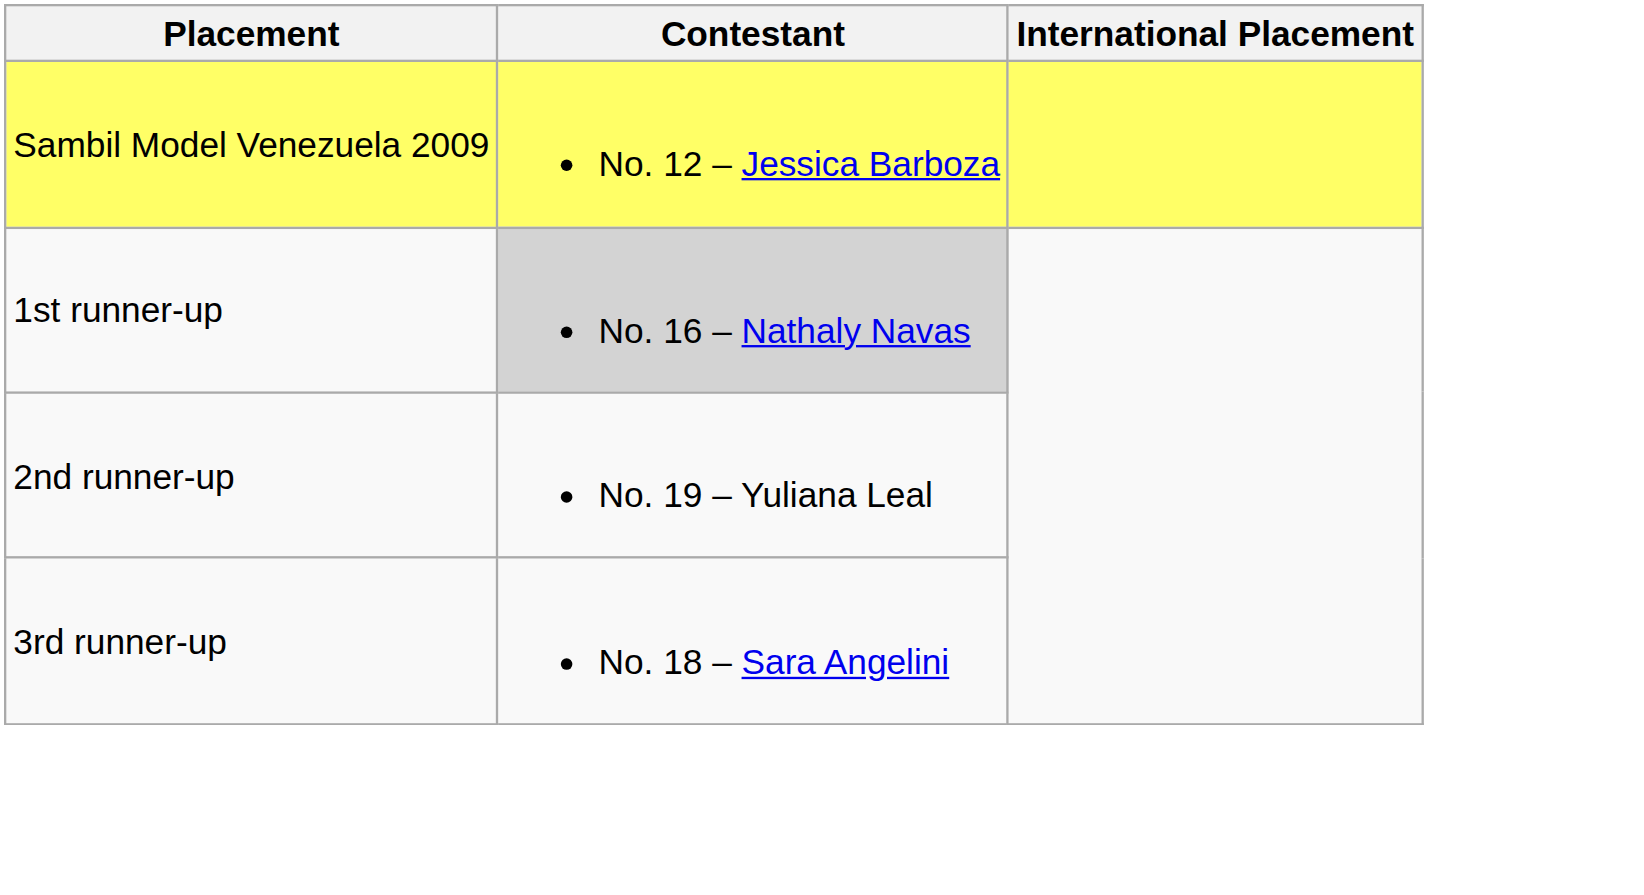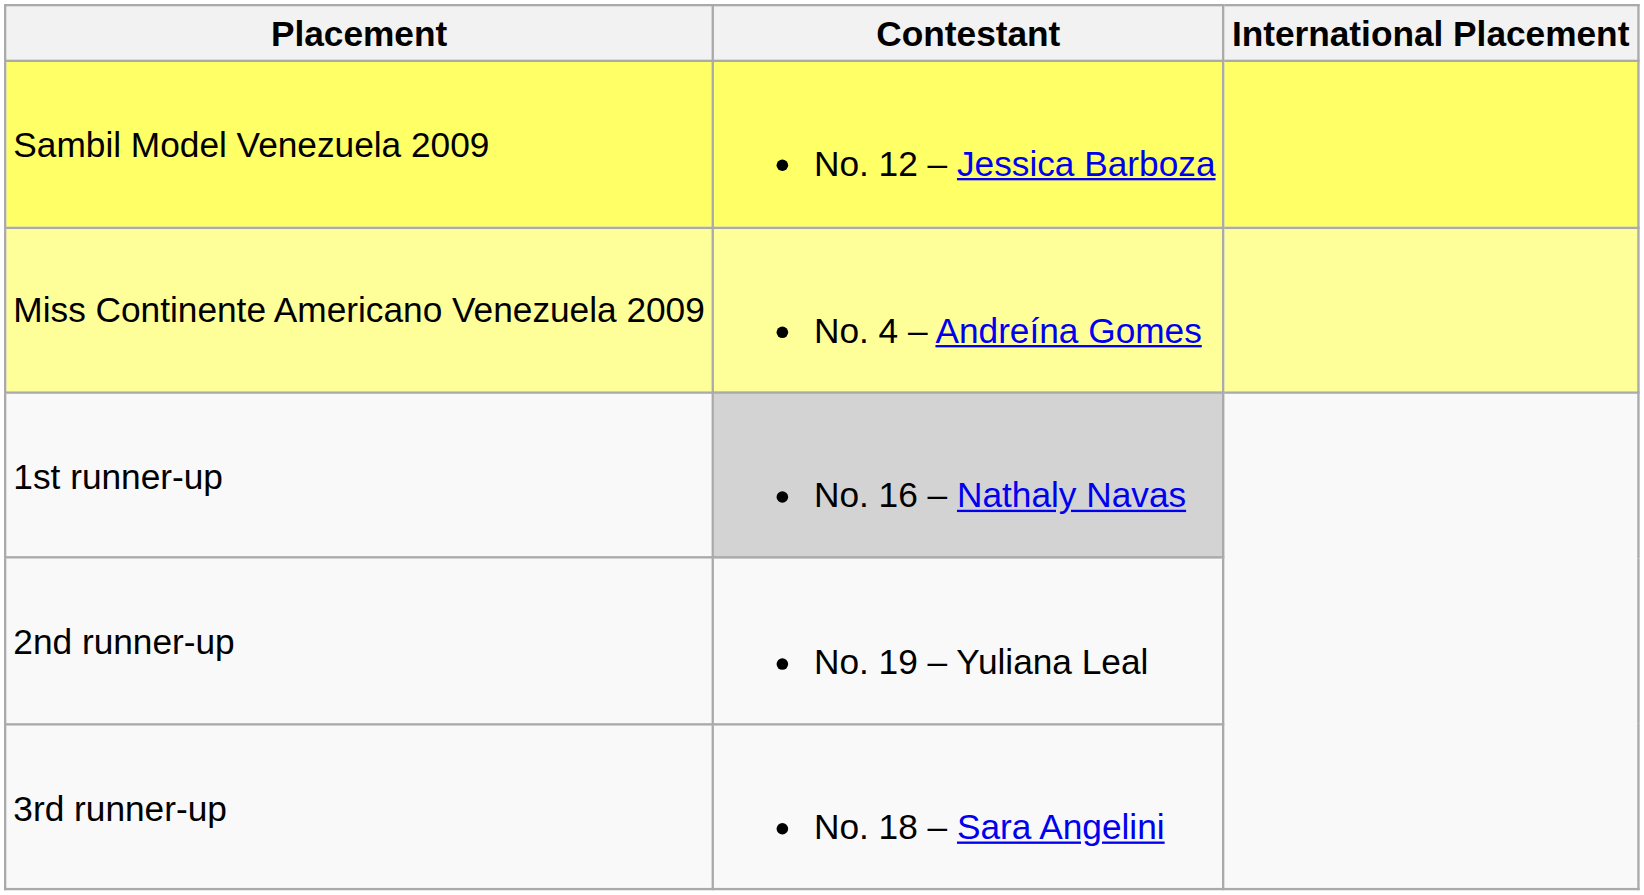 <table class="wikitable sortable" style="font-size: 95%;">
 <tr>
 <th>Placement</th>
 <th>Contestant</th>
 <th>International Placement</th>
 </tr>
 <tr style="background:#FFFF66;">
 <td>Sambil Model Venezuela 2009<br></td>
 <td><br><ul><li>No. 12 – <a href='#'>Jessica Barboza</a></li></ul></td>
+<td></td>
+</tr>
+<tr style="background:#FFFF99;">
+<td>Miss Continente Americano Venezuela 2009</td>
+<td><br><ul><li>No. 4 – <a href='#'>Andreína Gomes</a></li></ul></td>
 <td></td>
 </tr>
 <tr>
 <td>1st runner-up</td>
 <td style="background: lightgrey;"><br><ul><li>No. 16 – <a href='#'>Nathaly Navas</a></li></ul></td>
 <td rowspan="3"></td>
 </tr>
 <tr>
 <td>2nd runner-up</td>
 <td><br><ul><li>No. 19 – Yuliana Leal</li></ul></td>
 </tr>
 <tr>
 <td>3rd runner-up</td>
 <td><br><ul><li>No. 18 – <a href='#'>Sara Angelini</a></li></ul></td>
 </tr>
 </table>
